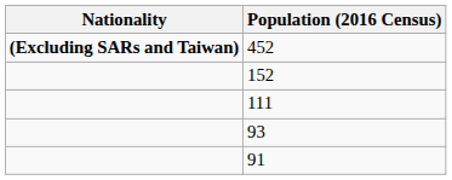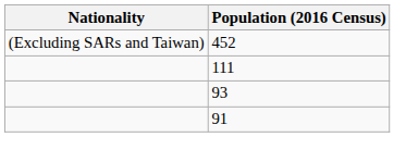 <table class="wikitable">
 <tr>
 <th>Nationality</th>
 <th>Population (2016 Census)</th>
 </tr>
 <tr>
-<td><strong> (Excluding SARs and Taiwan)</strong></td>
+<td> (Excluding SARs and Taiwan)</td>
 <td>452</td>
-</tr>
-<tr>
-<td></td>
-<td>152</td>
 </tr>
 <tr>
 <td></td>
 <td>111</td>
 </tr>
 <tr>
 <td></td>
 <td>93</td>
 </tr>
 <tr>
 <td></td>
 <td>91</td>
 </tr>
 </table>
